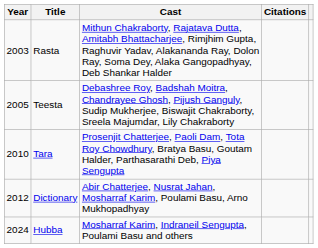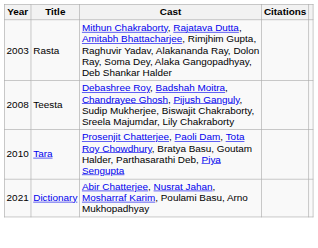 <table class="wikitable sortable" width=80%;>
 <tr>
 <th>Year</th>
 <th>Title</th>
 <th>Cast</th>
 <th>Citations</th>
 <th></th>
 </tr>
 <tr>
 <td>2003</td>
 <td>Rasta</td>
 <td><a href='#'>Mithun Chakraborty</a>, <a href='#'>Rajatava Dutta</a>, <a href='#'>Amitabh Bhattacharjee</a>, Rimjhim Gupta, Raghuvir Yadav, Alakananda Ray, Dolon Ray, Soma Dey, Alaka Gangopadhyay, Deb Shankar Halder</td>
 <td></td>
 <td></td>
 </tr>
 <tr>
-<td>2005</td>
+<td>2008</td>
 <td>Teesta</td>
 <td><a href='#'>Debashree Roy</a>, <a href='#'>Badshah Moitra</a>, <a href='#'>Chandrayee Ghosh</a>, <a href='#'>Pijush Ganguly</a>, Sudip Mukherjee, Biswajit Chakraborty, Sreela Majumdar, Lily Chakraborty</td>
 <td></td>
 <td></td>
 </tr>
 <tr>
 <td>2010</td>
 <td><a href='#'>Tara</a></td>
 <td><a href='#'>Prosenjit Chatterjee</a>, <a href='#'>Paoli Dam</a>, <a href='#'>Tota Roy Chowdhury</a>, Bratya Basu, Goutam Halder, Parthasarathi Deb, <a href='#'>Piya Sengupta</a></td>
 <td></td>
 <td></td>
 </tr>
 <tr>
-<td>2012</td>
+<td>2021</td>
 <td><a href='#'>Dictionary</a></td>
 <td><a href='#'>Abir Chatterjee</a>, <a href='#'>Nusrat Jahan</a>, <a href='#'>Mosharraf Karim</a>, Poulami Basu, Arno Mukhopadhyay</td>
 <td></td>
 <td></td>
 </tr>
-<tr>
-<td>2024</td>
-<td><a href='#'>Hubba</a></td>
-<td><a href='#'>Mosharraf Karim</a>, <a href='#'>Indraneil Sengupta</a>, Poulami Basu and others</td>
-<td></td>
-<td></td>
-</tr>
 </table>
